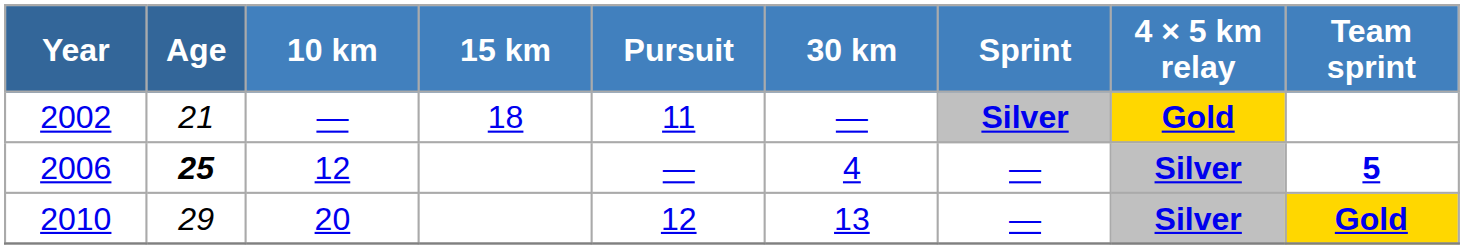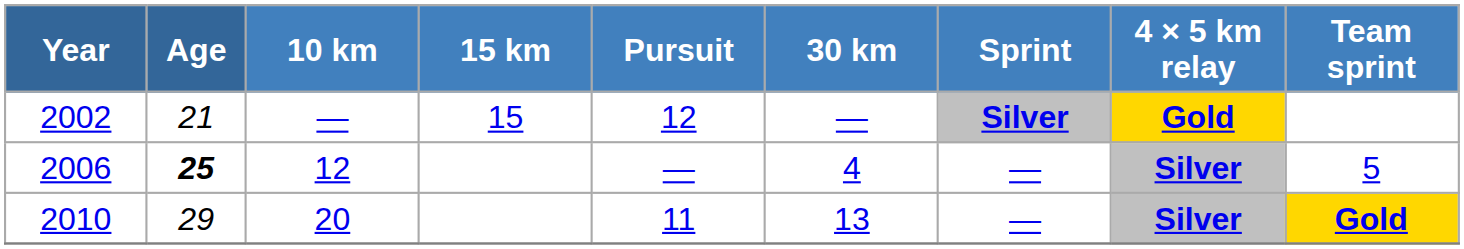 <table class="wikitable" style="font-size:95%; text-align:center; border:grey solid 1px; border-collapse:collapse; background:#ffffff;">
 <tr>
 <th style="background-color:#369; color:white; width:60px;"> Year </th>
 <th style="background-color:#369; color:white; width:40px;"> Age </th>
 <th style="background-color:#4180be; color:white; width:75px;"> 10 km </th>
 <th style="background-color:#4180be; color:white; width:75px;"> 15 km </th>
 <th style="background-color:#4180be; color:white; width:75px;"> Pursuit </th>
 <th style="background-color:#4180be; color:white; width:75px;"> 30 km </th>
 <th style="background-color:#4180be; color:white; width:75px;"> Sprint </th>
 <th style="background-color:#4180be; color:white; width:75px;"> 4 × 5 km <br> relay </th>
 <th style="background-color:#4180be; color:white; width:75px;"> Team <br> sprint </th>
 </tr>
 <tr>
 <td><a href='#'>2002</a></td>
 <td><em>21</em></td>
 <td><a href='#'>—</a></td>
-<td><a href='#'>18</a></td>
-<td><a href='#'>11</a></td>
+<td><a href='#'>15</a></td>
+<td><a href='#'>12</a></td>
 <td><a href='#'>—</a></td>
 <td style="background:silver;"><a href='#'><strong>Silver</strong></a></td>
 <td style="background:gold;"><a href='#'><strong>Gold</strong></a></td>
 <td></td>
 </tr>
 <tr>
 <td><a href='#'>2006</a></td>
 <td><strong><em>25</em></strong></td>
 <td><a href='#'>12</a></td>
 <td></td>
 <td><a href='#'>—</a></td>
 <td><a href='#'>4</a></td>
 <td><a href='#'>—</a></td>
 <td style="background:silver;"><a href='#'><strong>Silver</strong></a></td>
-<td><strong><a href='#'>5</a></strong></td>
+<td><a href='#'>5</a></td>
 </tr>
 <tr>
 <td><a href='#'>2010</a></td>
 <td><em>29</em></td>
 <td><a href='#'>20</a></td>
 <td></td>
-<td><a href='#'>12</a></td>
+<td><a href='#'>11</a></td>
 <td><a href='#'>13</a></td>
 <td><a href='#'>—</a></td>
 <td style="background:silver;"><a href='#'><strong>Silver</strong></a></td>
 <td style="background:gold;"><a href='#'><strong>Gold</strong></a></td>
 </tr>
 <tr>
 </tr>
 </table>
